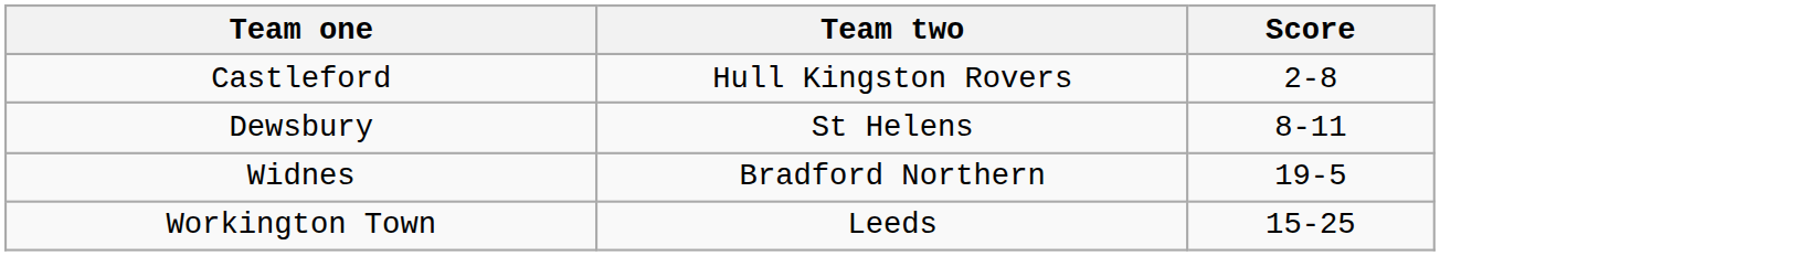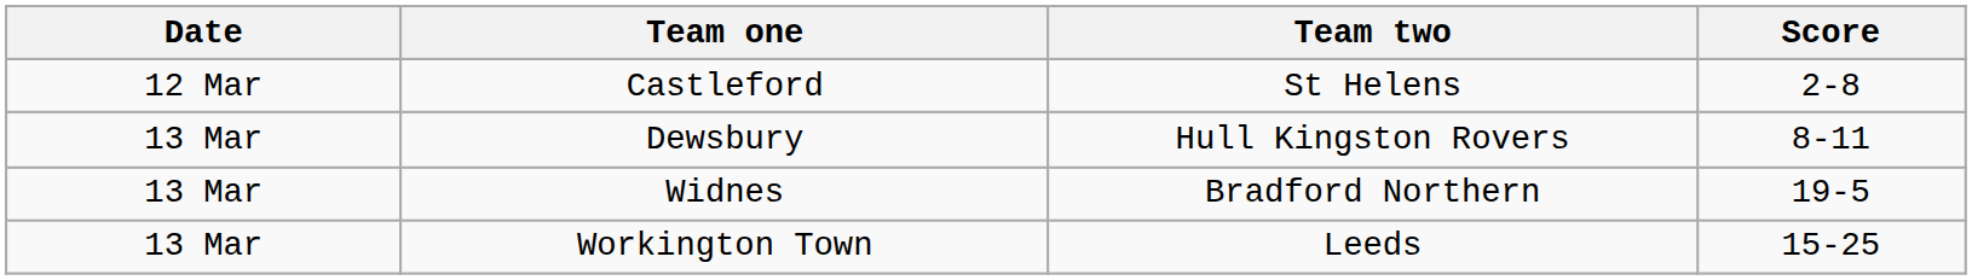 <table class="wikitable" style="text-align: center">
 <tr>
+<th width=150>Date</th>
 <th width=250>Team one</th>
 <th width=250>Team two</th>
 <th width=100>Score</th>
 </tr>
 <tr>
+<td>12 Mar</td>
 <td>Castleford</td>
-<td>Hull Kingston Rovers</td>
+<td>St Helens</td>
 <td>2-8</td>
 </tr>
 <tr>
+<td>13 Mar</td>
 <td>Dewsbury</td>
-<td>St Helens</td>
+<td>Hull Kingston Rovers</td>
 <td>8-11</td>
 </tr>
 <tr>
+<td>13 Mar</td>
 <td>Widnes</td>
 <td>Bradford Northern</td>
 <td>19-5</td>
 </tr>
 <tr>
+<td>13 Mar</td>
 <td>Workington Town</td>
 <td>Leeds</td>
 <td>15-25</td>
 </tr>
 </table>
